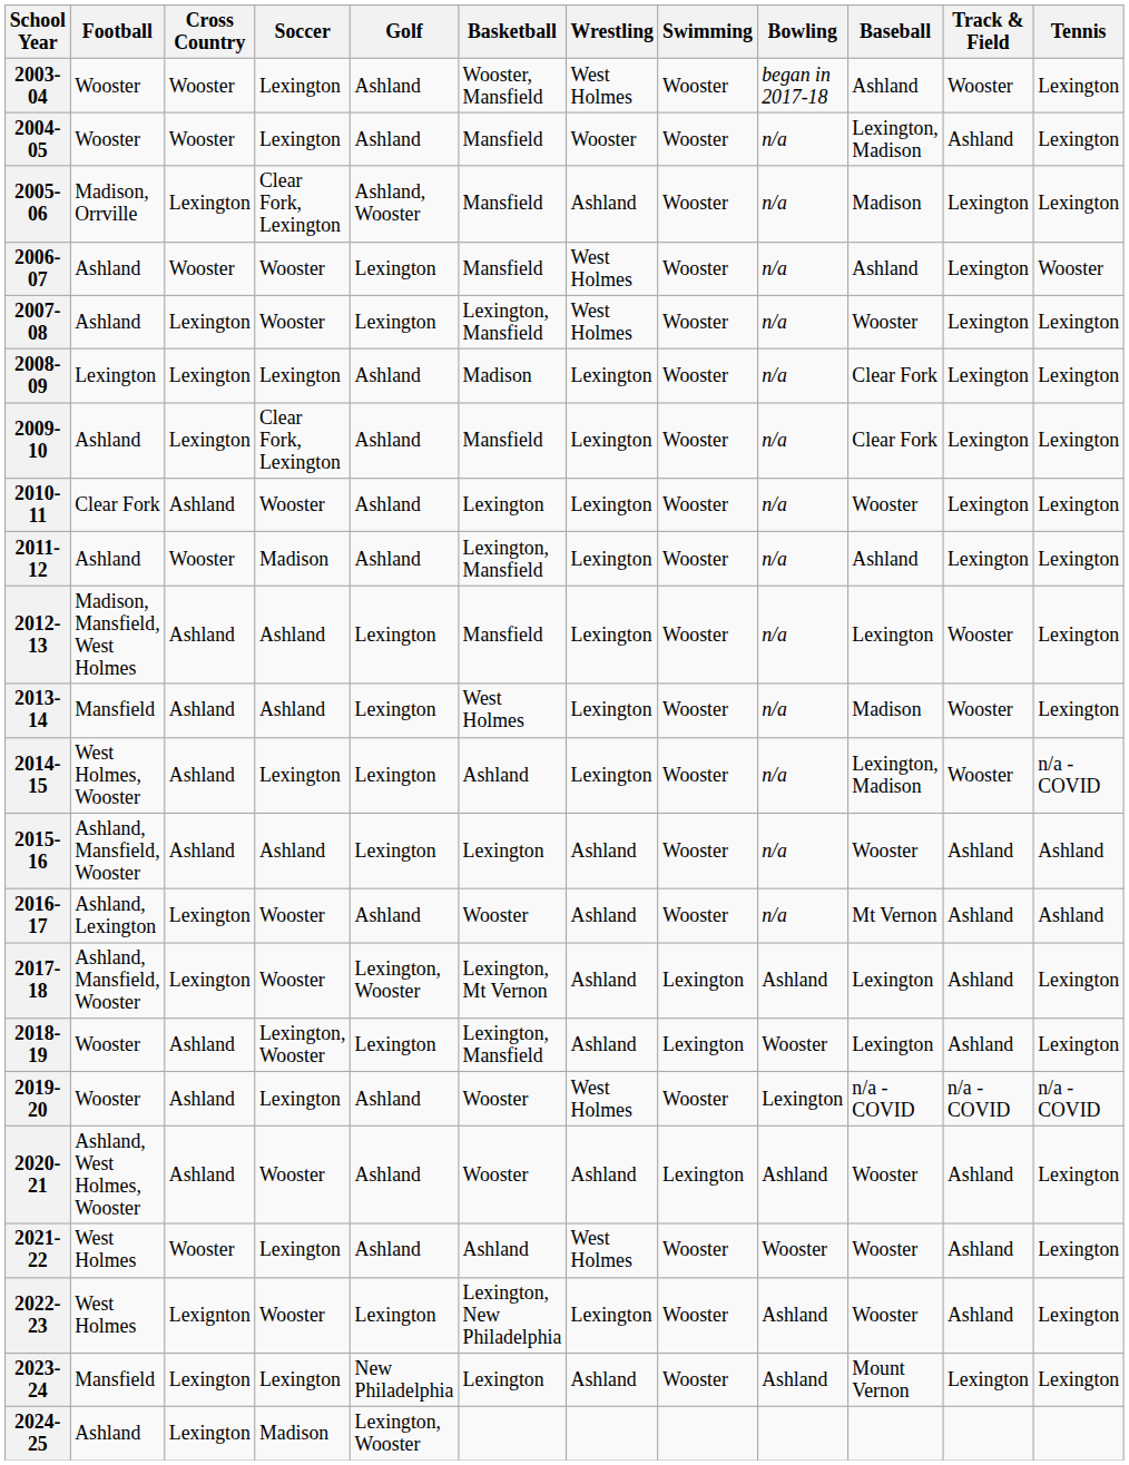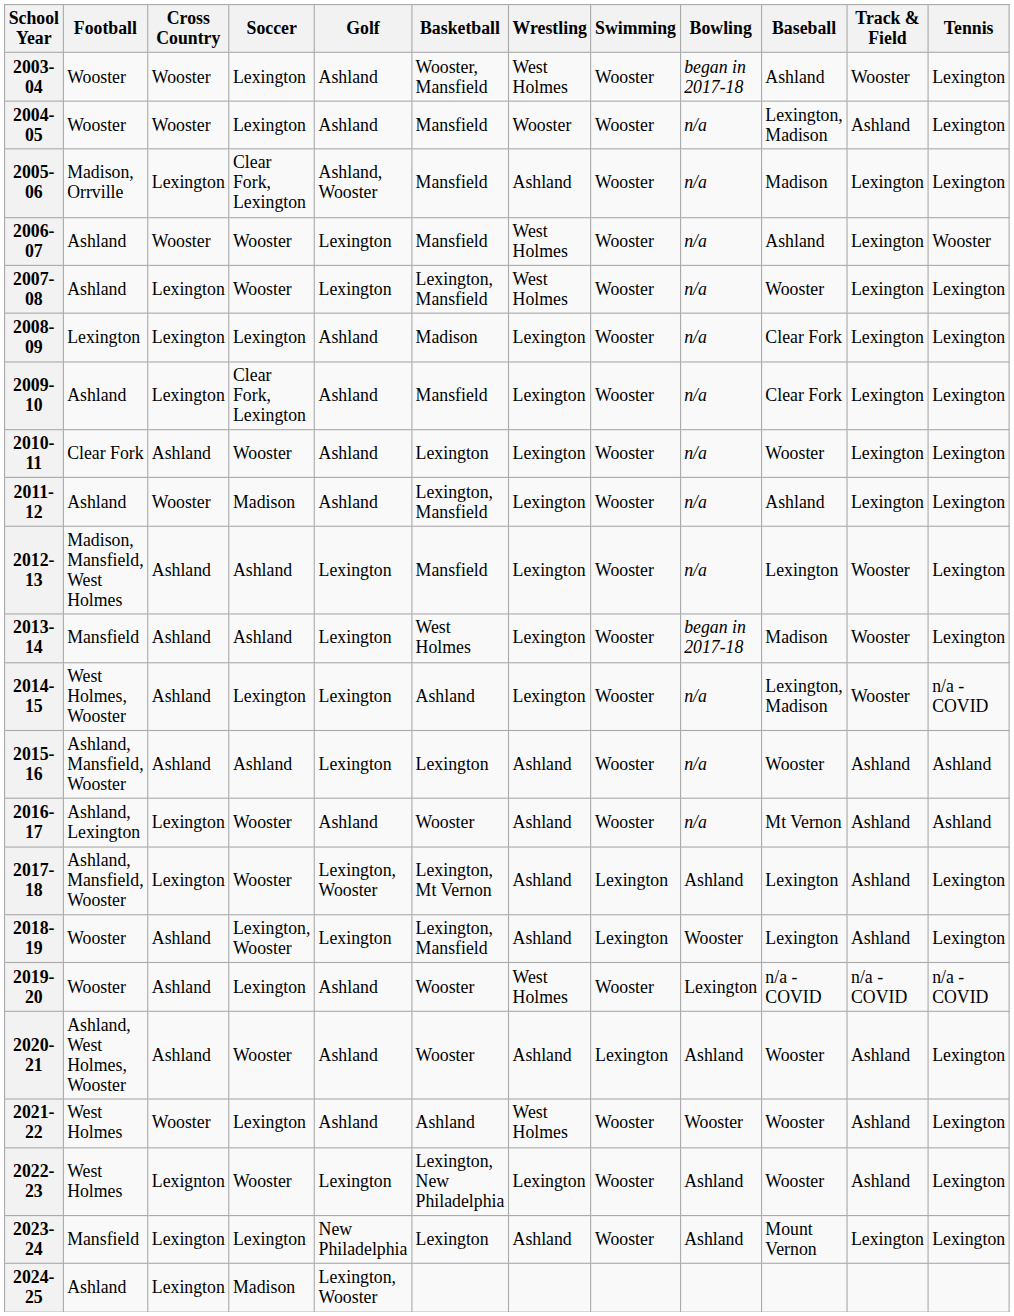 <table class="wikitable">
 <tr>
 <th>School Year</th>
 <th>Football</th>
 <th>Cross Country</th>
 <th>Soccer</th>
 <th>Golf</th>
 <th>Basketball</th>
 <th>Wrestling</th>
 <th>Swimming</th>
 <th>Bowling</th>
 <th>Baseball</th>
 <th>Track & Field</th>
 <th>Tennis</th>
 </tr>
 <tr style="text-align:left;">
 <th>2003-04</th>
 <td>Wooster</td>
 <td>Wooster</td>
 <td>Lexington</td>
 <td>Ashland</td>
 <td>Wooster, Mansfield</td>
 <td>West Holmes</td>
 <td>Wooster</td>
 <td><em>began in 2017-18</em></td>
 <td>Ashland</td>
 <td>Wooster</td>
 <td>Lexington</td>
 </tr>
 <tr style="text-align:left;">
 <th>2004-05</th>
 <td>Wooster</td>
 <td>Wooster</td>
 <td>Lexington</td>
 <td>Ashland</td>
 <td>Mansfield </td>
 <td>Wooster</td>
 <td>Wooster</td>
 <td><em>n/a</em></td>
 <td>Lexington, Madison</td>
 <td>Ashland</td>
 <td>Lexington</td>
 </tr>
 <tr style="text-align:left;">
 <th>2005-06</th>
 <td>Madison, Orrville</td>
 <td>Lexington</td>
 <td>Clear Fork, Lexington</td>
 <td>Ashland, Wooster</td>
 <td>Mansfield </td>
 <td>Ashland</td>
 <td>Wooster</td>
 <td><em>n/a</em></td>
 <td>Madison</td>
 <td>Lexington</td>
 <td>Lexington</td>
 </tr>
 <tr style="text-align:left;">
 <th>2006-07</th>
 <td>Ashland</td>
 <td>Wooster</td>
 <td>Wooster</td>
 <td>Lexington</td>
 <td>Mansfield </td>
 <td>West Holmes</td>
 <td>Wooster</td>
 <td><em>n/a</em></td>
 <td>Ashland</td>
 <td>Lexington</td>
 <td>Wooster</td>
 </tr>
 <tr style="text-align:left;">
 <th>2007-08</th>
 <td>Ashland</td>
 <td>Lexington</td>
 <td>Wooster</td>
 <td>Lexington</td>
 <td>Lexington, Mansfield </td>
 <td>West Holmes</td>
 <td>Wooster</td>
 <td><em>n/a</em></td>
 <td>Wooster</td>
 <td>Lexington</td>
 <td>Lexington</td>
 </tr>
 <tr style="text-align:left;">
 <th>2008-09</th>
 <td>Lexington</td>
 <td>Lexington</td>
 <td>Lexington</td>
 <td>Ashland</td>
 <td>Madison </td>
 <td>Lexington</td>
 <td>Wooster</td>
 <td><em>n/a</em></td>
 <td>Clear Fork</td>
 <td>Lexington</td>
 <td>Lexington</td>
 </tr>
 <tr style="text-align:left;">
 <th>2009-10</th>
 <td>Ashland</td>
 <td>Lexington</td>
 <td>Clear Fork, Lexington</td>
 <td>Ashland</td>
 <td>Mansfield  </td>
 <td>Lexington</td>
 <td>Wooster</td>
 <td><em>n/a</em></td>
 <td>Clear Fork</td>
 <td>Lexington</td>
 <td>Lexington</td>
 </tr>
 <tr style="text-align:left;">
 <th>2010-11</th>
 <td>Clear Fork</td>
 <td>Ashland</td>
 <td>Wooster</td>
 <td>Ashland</td>
 <td>Lexington </td>
 <td>Lexington</td>
 <td>Wooster</td>
 <td><em>n/a</em></td>
 <td>Wooster</td>
 <td>Lexington</td>
 <td>Lexington</td>
 </tr>
 <tr style="text-align:left;">
 <th>2011-12</th>
 <td>Ashland</td>
 <td>Wooster</td>
 <td>Madison</td>
 <td>Ashland</td>
 <td>Lexington, Mansfield </td>
 <td>Lexington</td>
 <td>Wooster</td>
 <td><em>n/a</em></td>
 <td>Ashland</td>
 <td>Lexington</td>
 <td>Lexington</td>
 </tr>
 <tr style="text-align:left;">
 <th>2012-13</th>
 <td>Madison, Mansfield, West Holmes</td>
 <td>Ashland</td>
 <td>Ashland</td>
 <td>Lexington</td>
 <td>Mansfield</td>
 <td>Lexington</td>
 <td>Wooster</td>
 <td><em>n/a</em></td>
 <td>Lexington</td>
 <td>Wooster</td>
 <td>Lexington</td>
 </tr>
 <tr style="text-align:left;">
 <th>2013-14</th>
 <td>Mansfield</td>
 <td>Ashland</td>
 <td>Ashland</td>
 <td>Lexington</td>
 <td>West Holmes</td>
 <td>Lexington</td>
 <td>Wooster</td>
-<td><em>n/a</em></td>
+<td><em>began in 2017-18</em></td>
 <td>Madison</td>
 <td>Wooster</td>
 <td>Lexington</td>
 </tr>
 <tr style="text-align:left;">
 <th>2014-15</th>
 <td>West Holmes, Wooster</td>
 <td>Ashland</td>
 <td>Lexington</td>
 <td>Lexington</td>
 <td>Ashland</td>
 <td>Lexington</td>
 <td>Wooster</td>
 <td><em>n/a</em></td>
 <td>Lexington, Madison</td>
 <td>Wooster</td>
 <td>n/a - COVID</td>
 </tr>
 <tr style="text-align:left;">
 <th>2015-16</th>
 <td>Ashland, Mansfield, Wooster</td>
 <td>Ashland</td>
 <td>Ashland</td>
 <td>Lexington</td>
 <td>Lexington</td>
 <td>Ashland</td>
 <td>Wooster</td>
 <td><em>n/a</em></td>
 <td>Wooster</td>
 <td>Ashland</td>
 <td>Ashland</td>
 </tr>
 <tr style="text-align:left;">
 <th>2016-17</th>
 <td>Ashland, Lexington</td>
 <td>Lexington</td>
 <td>Wooster</td>
 <td>Ashland</td>
 <td>Wooster</td>
 <td>Ashland</td>
 <td>Wooster</td>
 <td><em>n/a</em></td>
 <td>Mt Vernon</td>
 <td>Ashland</td>
 <td>Ashland</td>
 </tr>
 <tr style="text-align:left;">
 <th>2017-18</th>
 <td>Ashland, Mansfield, Wooster</td>
 <td>Lexington</td>
 <td>Wooster</td>
 <td>Lexington, Wooster</td>
 <td>Lexington, Mt Vernon</td>
 <td>Ashland</td>
 <td>Lexington</td>
 <td>Ashland</td>
 <td>Lexington</td>
 <td>Ashland</td>
 <td>Lexington</td>
 </tr>
 <tr>
 <th>2018-19</th>
 <td>Wooster</td>
 <td>Ashland</td>
 <td>Lexington, Wooster</td>
 <td>Lexington</td>
 <td>Lexington, Mansfield</td>
 <td>Ashland</td>
 <td>Lexington</td>
 <td>Wooster</td>
 <td>Lexington</td>
 <td>Ashland</td>
 <td>Lexington</td>
 </tr>
 <tr>
 <th>2019-20</th>
 <td>Wooster</td>
 <td>Ashland</td>
 <td>Lexington</td>
 <td>Ashland</td>
 <td>Wooster</td>
 <td>West Holmes</td>
 <td>Wooster</td>
 <td>Lexington</td>
 <td>n/a - COVID</td>
 <td>n/a - COVID</td>
 <td>n/a - COVID</td>
 </tr>
 <tr>
 <th>2020-21</th>
 <td>Ashland, West Holmes, Wooster</td>
 <td>Ashland</td>
 <td>Wooster</td>
 <td>Ashland</td>
 <td>Wooster</td>
 <td>Ashland</td>
 <td>Lexington</td>
 <td>Ashland</td>
 <td>Wooster</td>
 <td>Ashland</td>
 <td>Lexington</td>
 </tr>
 <tr>
 <th>2021-22</th>
 <td>West Holmes</td>
 <td>Wooster</td>
 <td>Lexington</td>
 <td>Ashland</td>
 <td>Ashland</td>
 <td>West Holmes</td>
 <td>Wooster</td>
 <td>Wooster</td>
 <td>Wooster</td>
 <td>Ashland</td>
 <td>Lexington</td>
 </tr>
 <tr>
 <th>2022-23</th>
 <td>West Holmes</td>
 <td>Lexignton</td>
 <td>Wooster</td>
 <td>Lexington</td>
 <td>Lexington, New Philadelphia</td>
 <td>Lexington</td>
 <td>Wooster</td>
 <td>Ashland</td>
 <td>Wooster</td>
 <td>Ashland</td>
 <td>Lexington</td>
 </tr>
 <tr>
 <th>2023-24</th>
 <td>Mansfield</td>
 <td>Lexington</td>
 <td>Lexington</td>
 <td>New Philadelphia</td>
 <td>Lexington</td>
 <td>Ashland</td>
 <td>Wooster</td>
 <td>Ashland</td>
 <td>Mount Vernon</td>
 <td>Lexington</td>
 <td>Lexington</td>
 </tr>
 <tr>
 <th>2024-25</th>
 <td>Ashland</td>
 <td>Lexington</td>
 <td>Madison</td>
 <td>Lexington, Wooster</td>
 <td></td>
 <td></td>
 <td></td>
 <td></td>
 <td></td>
 <td></td>
 <td></td>
 </tr>
 </table>
